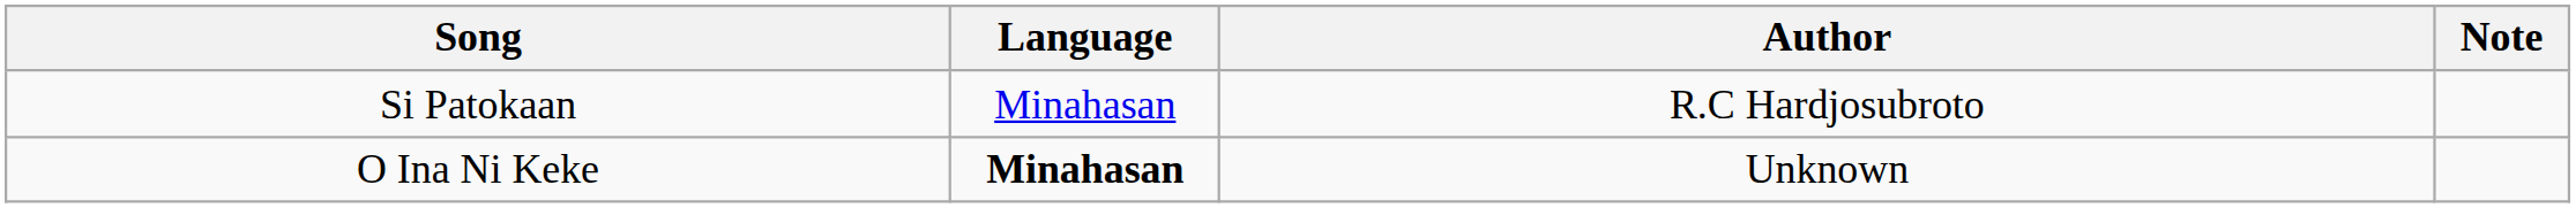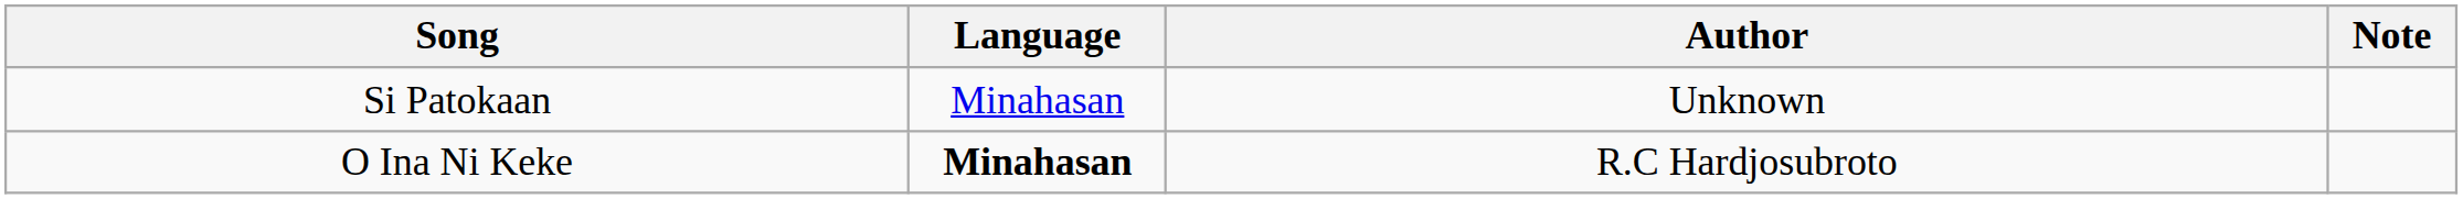 <table class="wikitable" style="width:50%;text-align:center">
 <tr>
 <th style="width:35%">Song</th>
 <th style="width:10%">Language</th>
 <th style="width:45%">Author</th>
 <th style="width:5%">Note</th>
 </tr>
 <tr>
 <td>Si Patokaan</td>
 <td><a href='#'>Minahasan</a></td>
-<td>R.C Hardjosubroto</td>
+<td>Unknown</td>
 <td></td>
 </tr>
 <tr>
 <td>O Ina Ni Keke</td>
 <td><strong>Minahasan</strong></td>
-<td>Unknown</td>
+<td>R.C Hardjosubroto</td>
 <td></td>
 </tr>
 </table>
